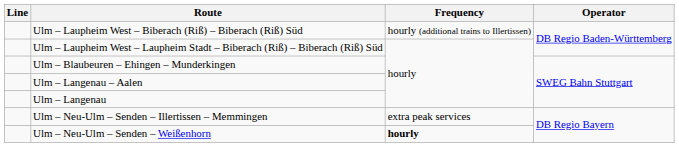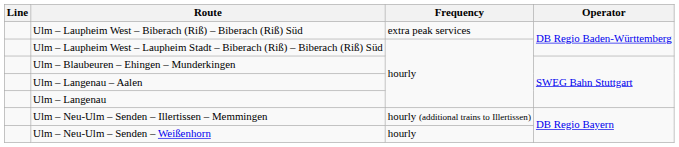 <table class="wikitable">
 <tr>
 <th>Line</th>
 <th>Route</th>
 <th>Frequency</th>
 <th>Operator</th>
 </tr>
 <tr>
 <td style="text-align:center;"></td>
 <td>Ulm – Laupheim West – Biberach (Riß) – Biberach (Riß) Süd</td>
-<td>hourly <small>(additional trains to Illertissen)</small></td>
+<td>extra peak services</td>
 <td rowspan="2"><a href='#'>DB Regio Baden-Württemberg</a></td>
 </tr>
 <tr>
 <td style="text-align:center;"></td>
 <td>Ulm – Laupheim West – Laupheim Stadt – Biberach (Riß) – Biberach (Riß) Süd</td>
 <td rowspan="4">hourly</td>
 </tr>
 <tr>
 <td align="center"></td>
 <td>Ulm – Blaubeuren – Ehingen – Munderkingen</td>
 <td rowspan="3"><a href='#'>SWEG Bahn Stuttgart</a></td>
 </tr>
 <tr>
 <td align="center"></td>
 <td>Ulm – Langenau – Aalen</td>
 </tr>
 <tr>
 <td align="center"></td>
 <td>Ulm – Langenau</td>
 </tr>
 <tr>
 <td align="center"></td>
 <td>Ulm – Neu-Ulm – Senden – Illertissen – Memmingen</td>
-<td>extra peak services</td>
+<td>hourly <small>(additional trains to Illertissen)</small></td>
 <td rowspan="2"><a href='#'>DB Regio Bayern</a></td>
 </tr>
 <tr>
 <td align="center"></td>
 <td>Ulm – Neu-Ulm – Senden – <a href='#'>Weißenhorn</a></td>
-<td><strong>hourly</strong></td>
+<td>hourly</td>
 </tr>
 </table>
